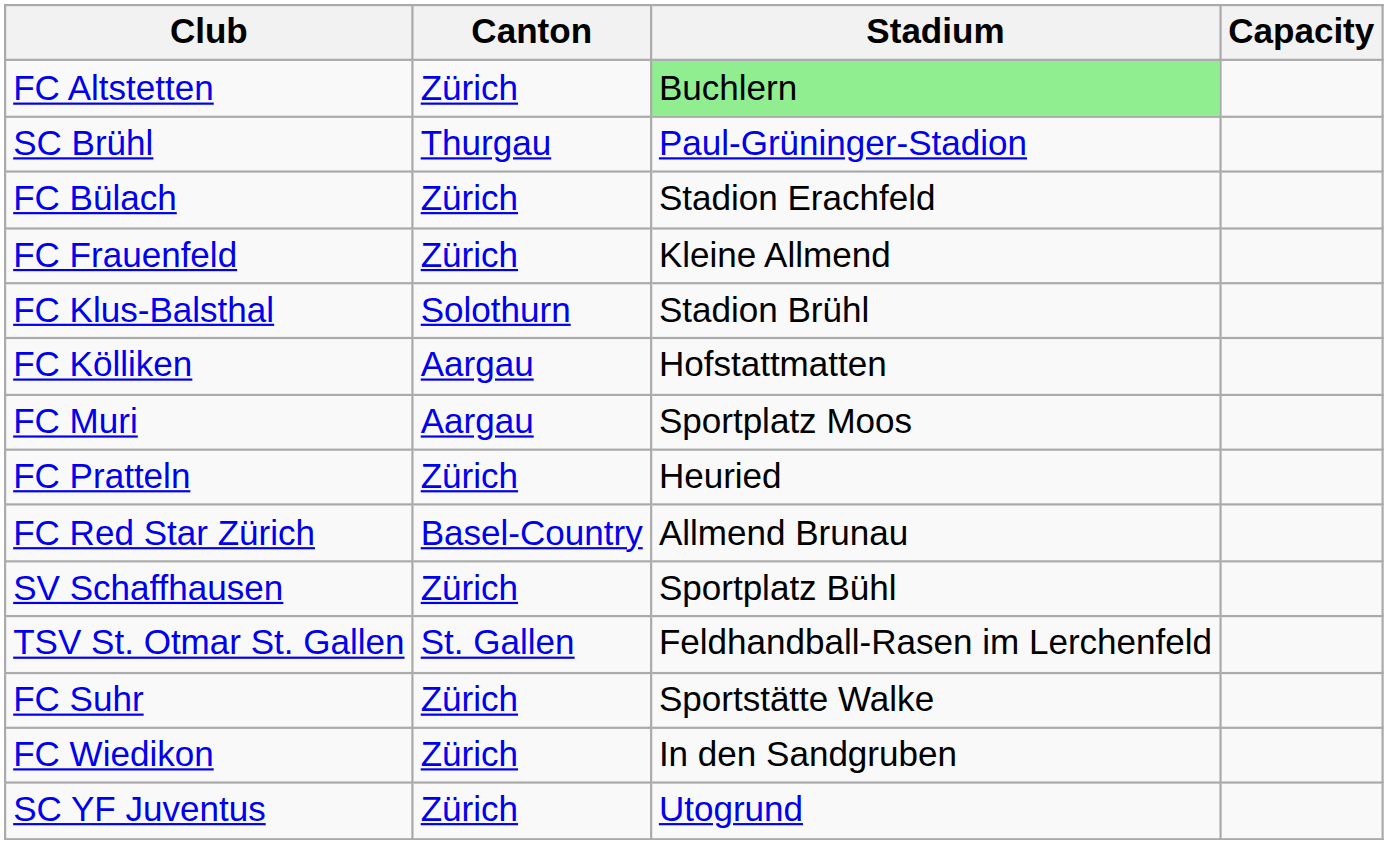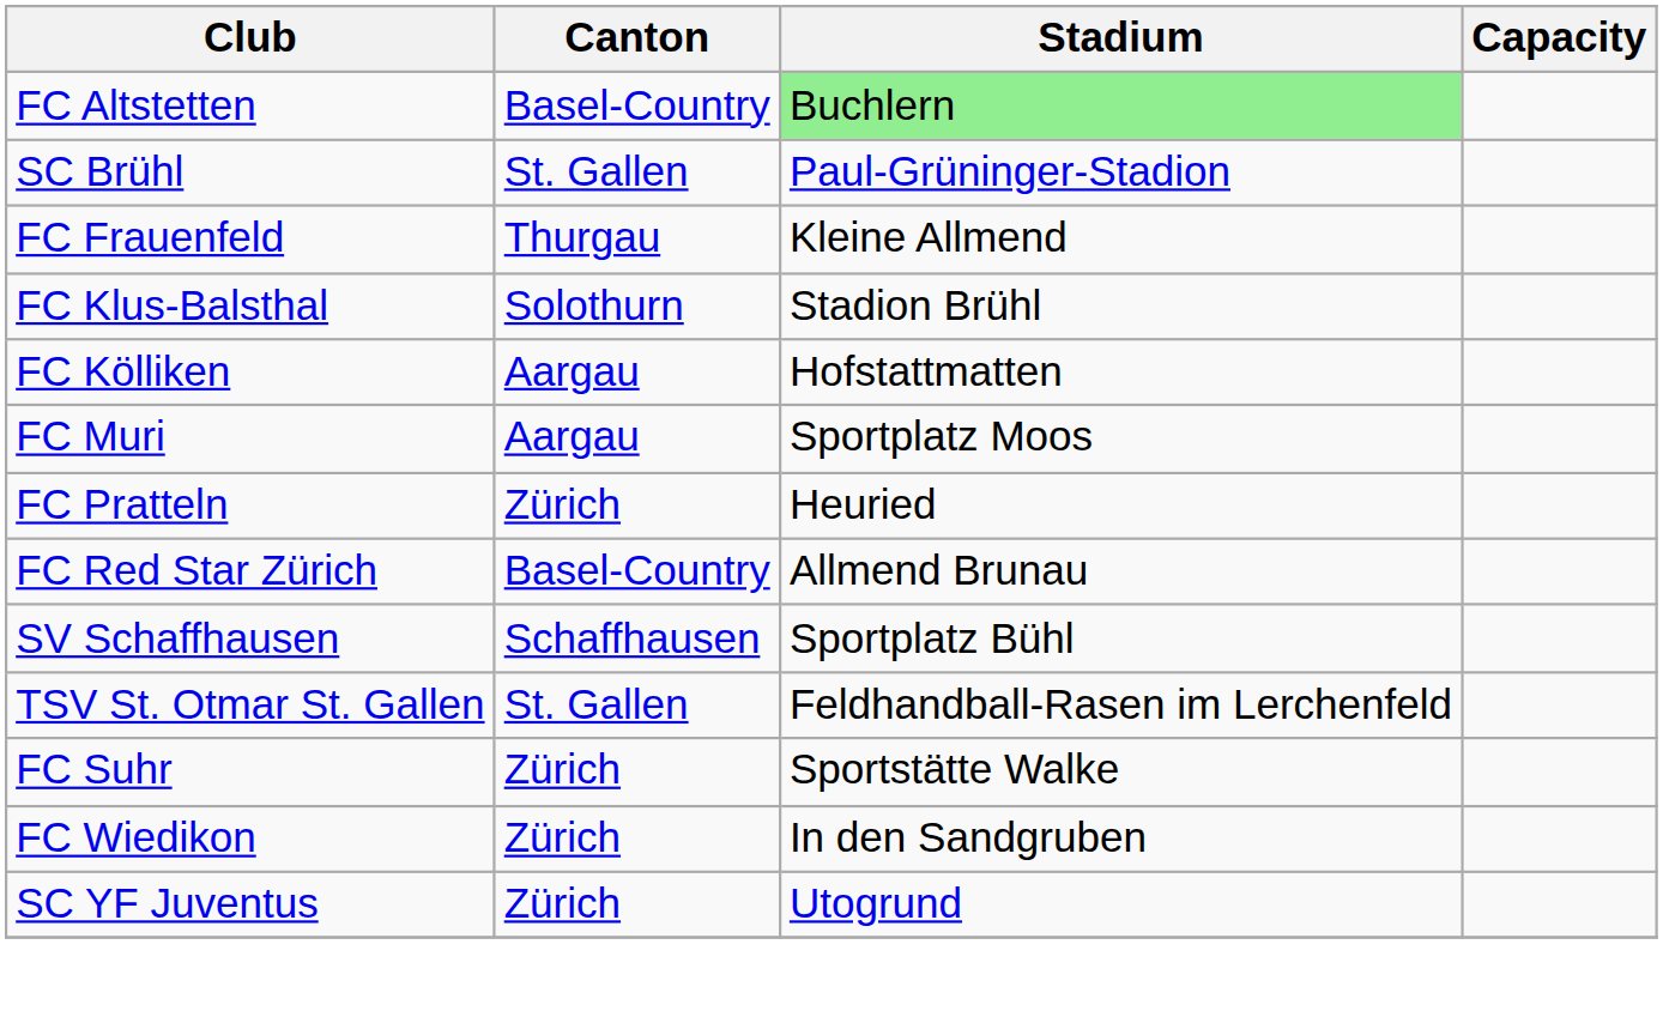 <table class="wikitable">
 <tr>
 <th>Club</th>
 <th>Canton</th>
 <th>Stadium</th>
 <th>Capacity</th>
 </tr>
 <tr>
 <td><a href='#'>FC Altstetten</a></td>
-<td><a href='#'>Zürich</a></td>
+<td><a href='#'>Basel-Country</a></td>
 <td style="background: lightgreen;">Buchlern</td>
 <td></td>
 </tr>
 <tr>
 <td><a href='#'>SC Brühl</a></td>
-<td><a href='#'>Thurgau</a></td>
+<td><a href='#'>St. Gallen</a></td>
 <td><a href='#'>Paul-Grüninger-Stadion</a></td>
 <td></td>
 </tr>
 <tr>
-<td><a href='#'>FC Bülach</a></td>
-<td><a href='#'>Zürich</a></td>
-<td>Stadion Erachfeld</td>
-<td></td>
-</tr>
-<tr>
 <td><a href='#'>FC Frauenfeld</a></td>
-<td><a href='#'>Zürich</a></td>
+<td><a href='#'>Thurgau</a></td>
 <td>Kleine Allmend</td>
 <td></td>
 </tr>
 <tr>
 <td><a href='#'>FC Klus-Balsthal</a></td>
 <td><a href='#'>Solothurn</a></td>
 <td>Stadion Brühl</td>
 <td></td>
 </tr>
 <tr>
 <td><a href='#'>FC Kölliken</a></td>
 <td><a href='#'>Aargau</a></td>
 <td>Hofstattmatten</td>
 <td></td>
 </tr>
 <tr>
 <td><a href='#'>FC Muri</a></td>
 <td><a href='#'>Aargau</a></td>
 <td>Sportplatz Moos</td>
 <td></td>
 </tr>
 <tr>
 <td><a href='#'>FC Pratteln</a></td>
 <td><a href='#'>Zürich</a></td>
 <td>Heuried</td>
 <td></td>
 </tr>
 <tr>
 <td><a href='#'>FC Red Star Zürich</a></td>
 <td><a href='#'>Basel-Country</a></td>
 <td>Allmend Brunau</td>
 <td></td>
 </tr>
 <tr>
 <td><a href='#'>SV Schaffhausen</a></td>
-<td><a href='#'>Zürich</a></td>
+<td><a href='#'>Schaffhausen</a></td>
 <td>Sportplatz Bühl</td>
 <td></td>
 </tr>
 <tr>
 <td><a href='#'>TSV St. Otmar St. Gallen</a></td>
 <td><a href='#'>St. Gallen</a></td>
 <td>Feldhandball-Rasen im Lerchenfeld</td>
 <td></td>
 </tr>
 <tr>
 <td><a href='#'>FC Suhr</a></td>
 <td><a href='#'>Zürich</a></td>
 <td>Sportstätte Walke</td>
 <td></td>
 </tr>
 <tr>
 <td><a href='#'>FC Wiedikon</a></td>
 <td><a href='#'>Zürich</a></td>
 <td>In den Sandgruben</td>
 <td></td>
 </tr>
 <tr>
 <td><a href='#'>SC YF Juventus</a></td>
 <td><a href='#'>Zürich</a></td>
 <td><a href='#'>Utogrund</a></td>
 <td></td>
 </tr>
 <tr>
 </tr>
 </table>
